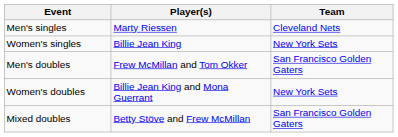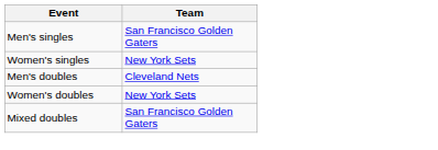 <table class="wikitable" style="text-align:left">
 <tr>
 <th width="165px">Event</th>
-<th width="250px">Player(s)</th>
 <th width="190px">Team</th>
 </tr>
 <tr>
 <td>Men's singles</td>
-<td><a href='#'>Marty Riessen</a></td>
-<td><a href='#'>Cleveland Nets</a></td>
+<td><a href='#'>San Francisco Golden Gaters</a></td>
 </tr>
 <tr>
 <td>Women's singles</td>
-<td><a href='#'>Billie Jean King</a></td>
 <td><a href='#'>New York Sets</a></td>
 </tr>
 <tr>
 <td>Men's doubles</td>
-<td><a href='#'>Frew McMillan</a> and <a href='#'>Tom Okker</a></td>
-<td><a href='#'>San Francisco Golden Gaters</a></td>
+<td><a href='#'>Cleveland Nets</a></td>
 </tr>
 <tr>
 <td>Women's doubles</td>
-<td><a href='#'>Billie Jean King</a> and <a href='#'>Mona Guerrant</a></td>
 <td><a href='#'>New York Sets</a></td>
 </tr>
 <tr>
 <td>Mixed doubles</td>
-<td><a href='#'>Betty Stöve</a> and <a href='#'>Frew McMillan</a></td>
 <td><a href='#'>San Francisco Golden Gaters</a></td>
 </tr>
 </table>
